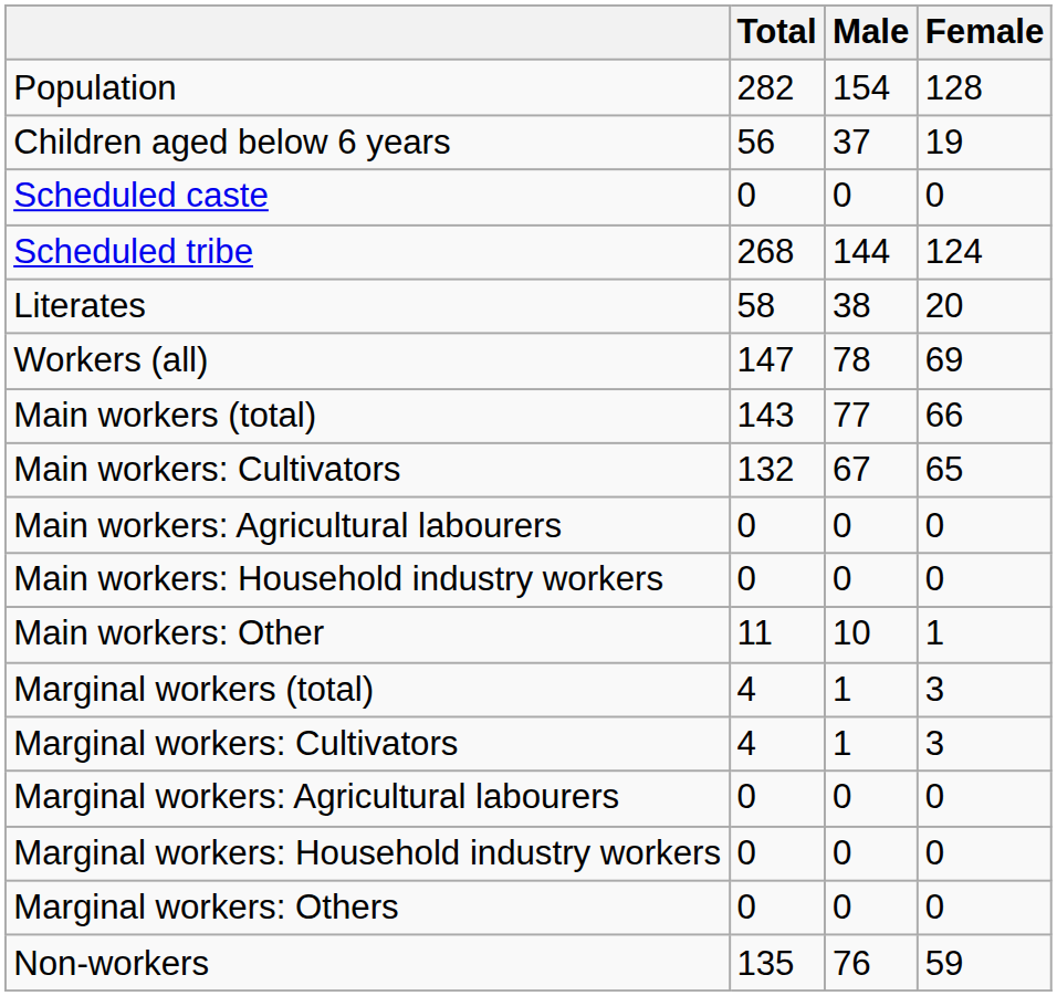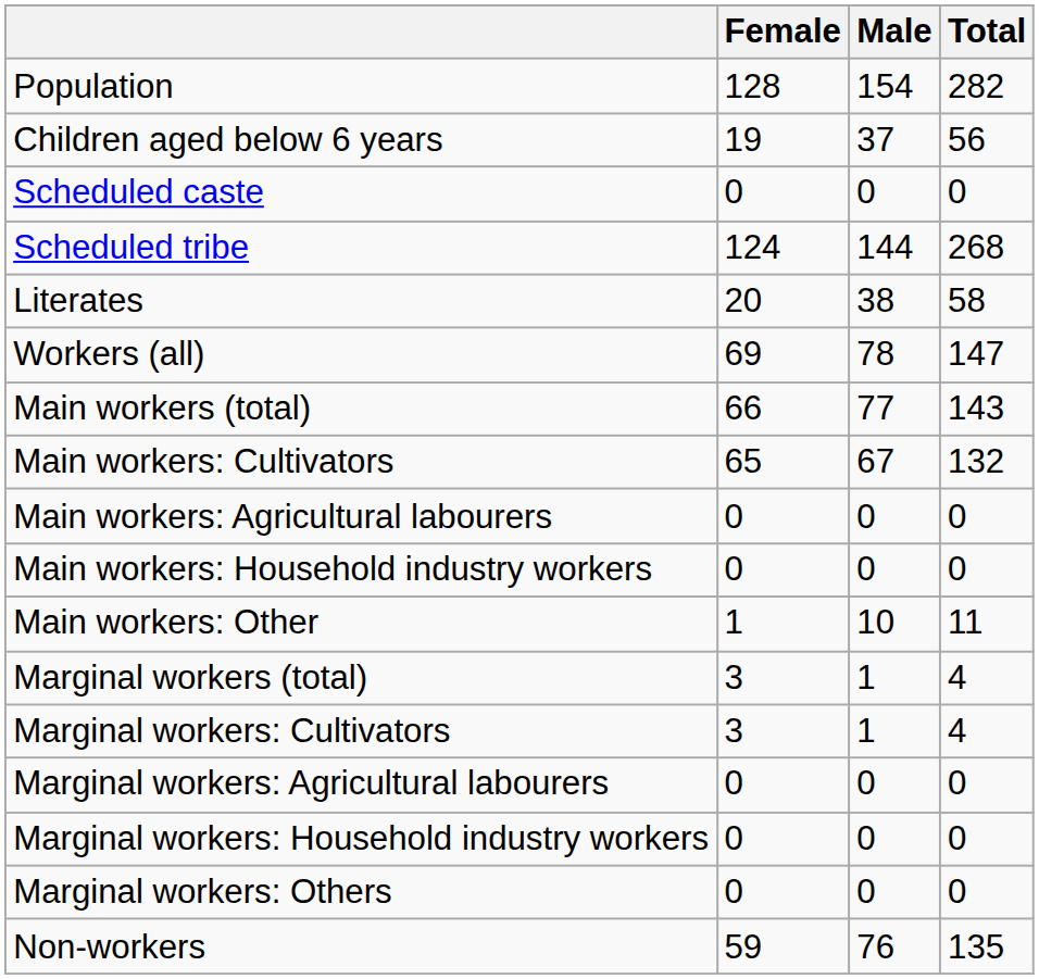 <table class="wikitable sortable">
 <tr>
 <th></th>
+<th>Female</th>
+<th>Male</th>
 <th>Total</th>
-<th>Male</th>
-<th>Female</th>
 </tr>
 <tr>
 <td>Population</td>
+<td>128</td>
+<td>154</td>
 <td>282</td>
-<td>154</td>
-<td>128</td>
 </tr>
 <tr>
 <td>Children aged below 6 years</td>
+<td>19</td>
+<td>37</td>
 <td>56</td>
-<td>37</td>
-<td>19</td>
 </tr>
 <tr>
 <td><a href='#'>Scheduled caste</a></td>
 <td>0</td>
 <td>0</td>
 <td>0</td>
 </tr>
 <tr>
 <td><a href='#'>Scheduled tribe</a></td>
+<td>124</td>
+<td>144</td>
 <td>268</td>
-<td>144</td>
-<td>124</td>
 </tr>
 <tr>
 <td>Literates</td>
+<td>20</td>
+<td>38</td>
 <td>58</td>
-<td>38</td>
-<td>20</td>
 </tr>
 <tr>
 <td>Workers (all)</td>
+<td>69</td>
+<td>78</td>
 <td>147</td>
-<td>78</td>
-<td>69</td>
 </tr>
 <tr>
 <td>Main workers (total)</td>
+<td>66</td>
+<td>77</td>
 <td>143</td>
-<td>77</td>
-<td>66</td>
 </tr>
 <tr>
 <td>Main workers: Cultivators</td>
+<td>65</td>
+<td>67</td>
 <td>132</td>
-<td>67</td>
-<td>65</td>
 </tr>
 <tr>
 <td>Main workers: Agricultural labourers</td>
 <td>0</td>
 <td>0</td>
 <td>0</td>
 </tr>
 <tr>
 <td>Main workers: Household industry workers</td>
 <td>0</td>
 <td>0</td>
 <td>0</td>
 </tr>
 <tr>
 <td>Main workers: Other</td>
+<td>1</td>
+<td>10</td>
 <td>11</td>
-<td>10</td>
-<td>1</td>
 </tr>
 <tr>
 <td>Marginal workers (total)</td>
+<td>3</td>
+<td>1</td>
 <td>4</td>
-<td>1</td>
-<td>3</td>
 </tr>
 <tr>
 <td>Marginal workers: Cultivators</td>
+<td>3</td>
+<td>1</td>
 <td>4</td>
-<td>1</td>
-<td>3</td>
 </tr>
 <tr>
 <td>Marginal workers: Agricultural labourers</td>
 <td>0</td>
 <td>0</td>
 <td>0</td>
 </tr>
 <tr>
 <td>Marginal workers: Household industry workers</td>
 <td>0</td>
 <td>0</td>
 <td>0</td>
 </tr>
 <tr>
 <td>Marginal workers: Others</td>
 <td>0</td>
 <td>0</td>
 <td>0</td>
 </tr>
 <tr>
 <td>Non-workers</td>
+<td>59</td>
+<td>76</td>
 <td>135</td>
-<td>76</td>
-<td>59</td>
 </tr>
 </table>
